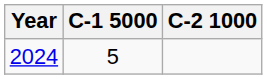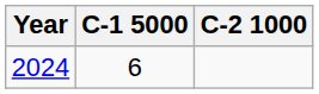 <table class="wikitable" style="text-align:center;">
 <tr>
 <th>Year</th>
 <th>C-1 5000</th>
 <th>C-2 1000</th>
 </tr>
 <tr>
 <td><a href='#'>2024</a></td>
-<td>5</td>
+<td>6</td>
 <td></td>
 </tr>
 </table>
